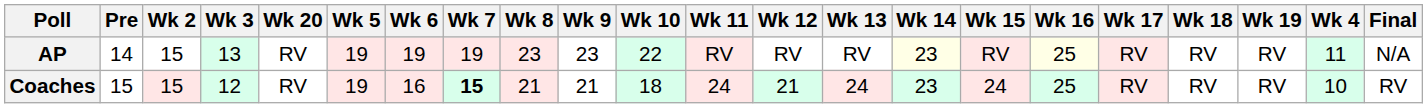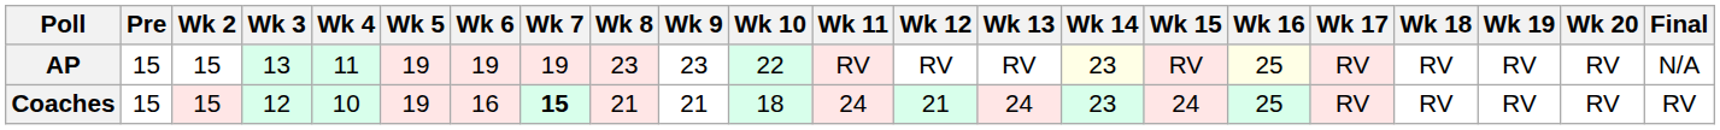 <table class="wikitable" style="white-space:nowrap;text-align:center;">
 <tr>
 <th>Poll</th>
 <th>Pre<br></th>
 <th>Wk 2<br></th>
 <th>Wk 3<br></th>
-<th>Wk 20</th>
+<th>Wk 4<br></th>
 <th>Wk 5 <br></th>
 <th>Wk 6 <br></th>
 <th>Wk 7 <br></th>
 <th>Wk 8 <br></th>
 <th>Wk 9<br></th>
 <th>Wk 10</th>
 <th>Wk 11</th>
 <th>Wk 12</th>
 <th>Wk 13</th>
 <th>Wk 14</th>
 <th>Wk 15</th>
 <th>Wk 16</th>
 <th>Wk 17</th>
 <th>Wk 18</th>
 <th>Wk 19</th>
-<th>Wk 4<br></th>
+<th>Wk 20</th>
 <th>Final</th>
 </tr>
 <tr>
 <th>AP</th>
-<td style="background:#FFF;">14</td>
+<td style="background:#FFF;">15</td>
 <td style="background:#FFF;">15</td>
 <td style="background:#D8FFEB;">13</td>
-<td style="background:#FFF;">RV</td>
+<td style="background:#D8FFEB;">11</td>
 <td style="background:#FFE6E6;">19</td>
 <td style="background:#FFE6E6;">19</td>
 <td style="background:#FFE6E6;">19</td>
 <td style="background:#FFE6E6;">23</td>
 <td style="background:#FFF;">23</td>
 <td style="background:#D8FFEB;">22</td>
 <td style="background:#FFE6E6;">RV</td>
 <td style="background:#FFF;">RV</td>
 <td style="background:#FFF;">RV</td>
 <td style="background:#FFFFE6;">23</td>
 <td style="background:#FFE6E6;">RV</td>
 <td style="background:#FFFFE6;">25</td>
 <td style="background:#FFE6E6;">RV</td>
 <td style="background:#FFF;">RV</td>
 <td style="background:#FFF;">RV</td>
-<td style="background:#D8FFEB;">11</td>
+<td style="background:#FFF;">RV</td>
 <td style="background:#FFF;">N/A</td>
 </tr>
 <tr>
 <th>Coaches</th>
 <td style="background:#FFF;">15</td>
 <td style="background:#FFE6E6;">15</td>
 <td style="background:#D8FFEB;">12</td>
-<td style="background:#FFF;">RV</td>
+<td style="background:#D8FFEB;">10</td>
 <td style="background:#FFE6E6;">19</td>
 <td style="background:#FFE6E6;">16</td>
 <td style="background:#D8FFEB;"><strong>15</strong></td>
 <td style="background:#FFE6E6;">21</td>
 <td style="background:#FFF;">21</td>
 <td style="background:#D8FFEB;">18</td>
 <td style="background:#FFE6E6;">24</td>
 <td style="background:#D8FFEB;">21</td>
 <td style="background:#FFE6E6;">24</td>
 <td style="background:#D8FFEB;">23</td>
 <td style="background:#FFE6E6;">24</td>
 <td style="background:#D8FFEB;">25</td>
 <td style="background:#FFE6E6;">RV</td>
 <td style="background:#FFF;">RV</td>
 <td style="background:#FFF;">RV</td>
-<td style="background:#D8FFEB;">10</td>
+<td style="background:#FFF;">RV</td>
 <td style="background:#FFF;">RV</td>
 </tr>
 </table>
